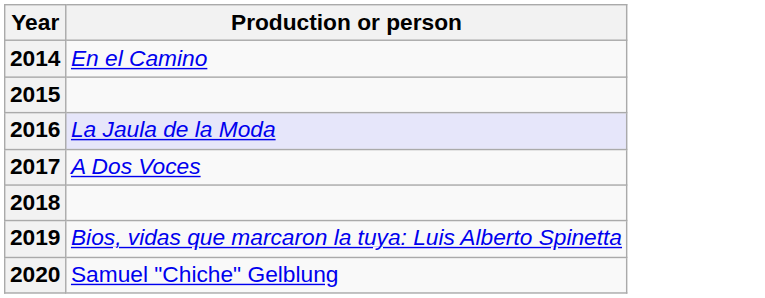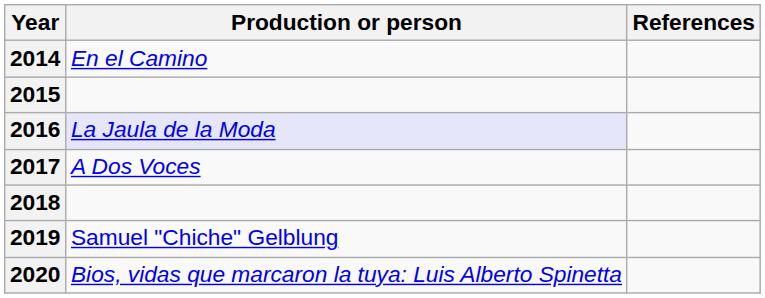 <table class="wikitable sortable plainrowheaders">
 <tr>
 <th scope="col">Year</th>
 <th scope="col">Production or person</th>
+<th scope="col" class="unsortable">References</th>
 </tr>
 <tr>
 <th scope="row">2014</th>
 <td><em><a href='#'>En el Camino</a></em></td>
+<td></td>
 </tr>
 <tr>
 <th scope="row">2015</th>
+<td></td>
 <td></td>
 </tr>
 <tr>
 <th scope="row">2016</th>
 <td style="background: lavender;"><em><a href='#'>La Jaula de la Moda</a></em></td>
+<td></td>
 </tr>
 <tr>
 <th scope="row">2017</th>
 <td><em><a href='#'>A Dos Voces</a></em></td>
+<td></td>
 </tr>
 <tr>
 <th scope="row">2018</th>
 <td><em></em></td>
+<td></td>
 </tr>
 <tr>
 <th scope="row">2019</th>
-<td><em><a href='#'>Bios, vidas que marcaron la tuya: Luis Alberto Spinetta</a></em></td>
+<td><a href='#'>Samuel "Chiche" Gelblung</a></td>
+<td></td>
 </tr>
 <tr>
 <th scope="row">2020</th>
-<td><a href='#'>Samuel "Chiche" Gelblung</a></td>
+<td><em><a href='#'>Bios, vidas que marcaron la tuya: Luis Alberto Spinetta</a></em></td>
+<td></td>
 </tr>
 </table>
